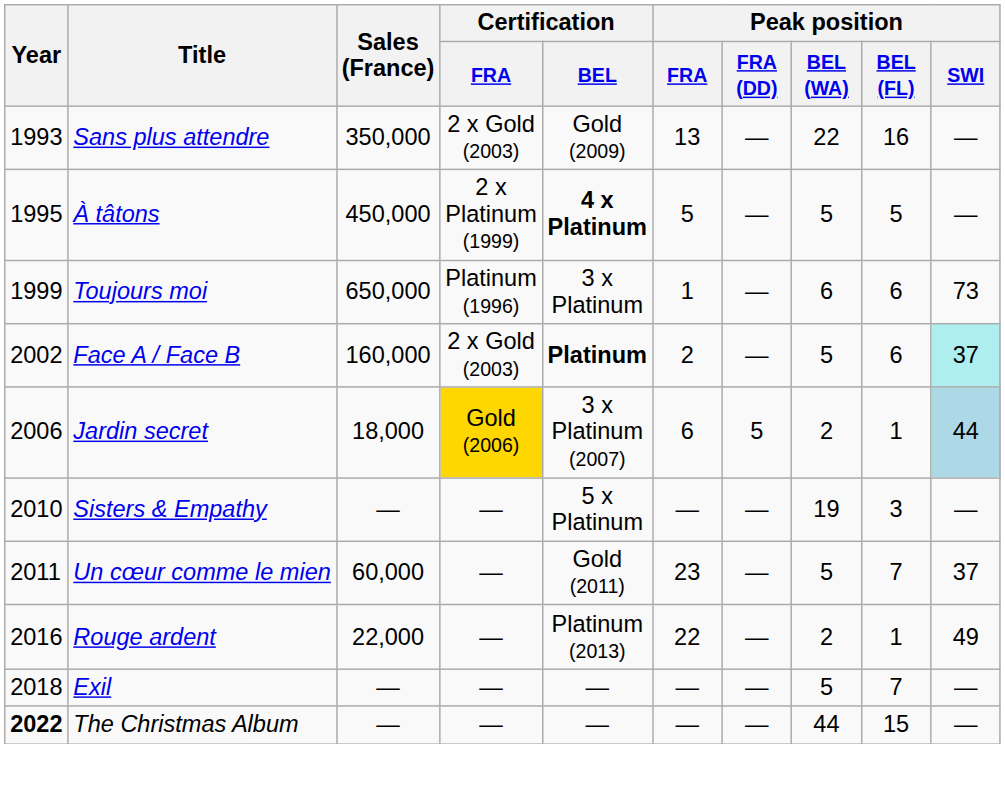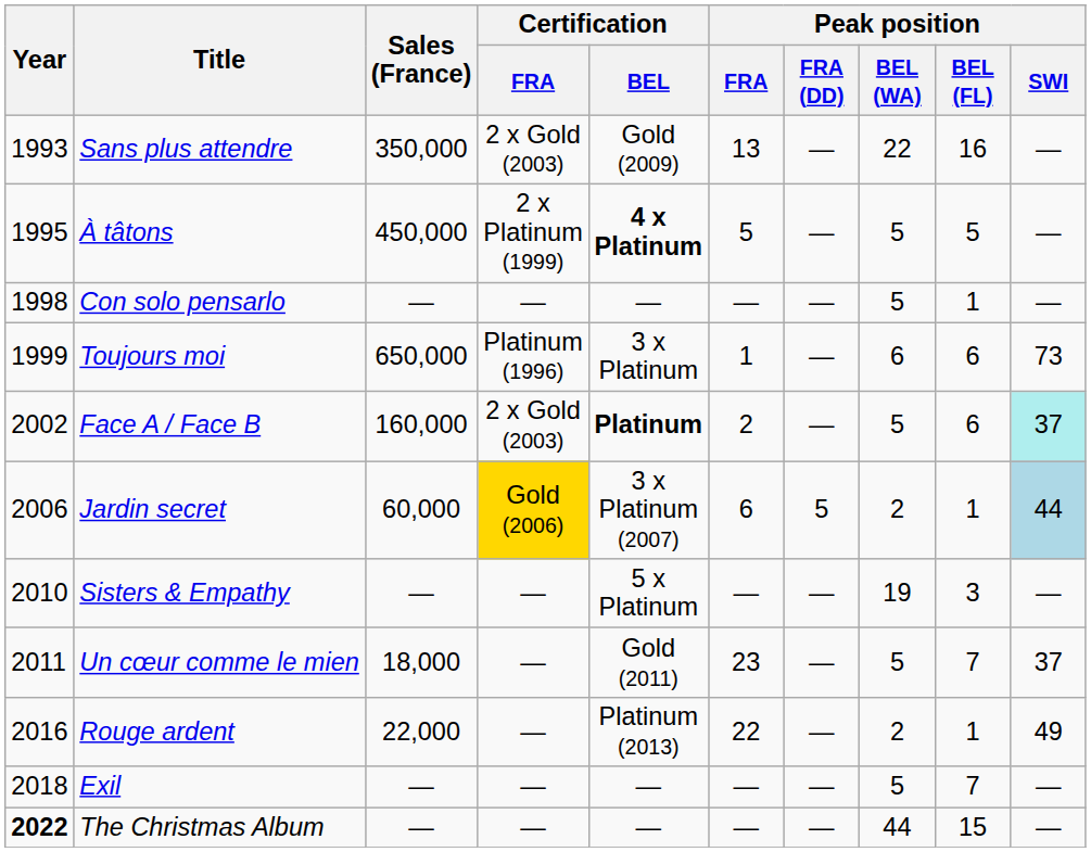 <table class="wikitable">
 <tr>
 <th rowspan="2">Year</th>
 <th rowspan="2">Title</th>
 <th rowspan="2">Sales<br>(France)</th>
 <th colspan="2">Certification</th>
 <th colspan="5">Peak position</th>
 </tr>
 <tr>
 <th width="40" align="center"><small><a href='#'>FRA</a></small></th>
 <th width="40" align="center"><small><a href='#'>BEL</a></small></th>
 <th width="40" align="center"><small><a href='#'>FRA</a></small></th>
 <th width="40" align="center"><small><a href='#'>FRA<br>(DD)</a></small></th>
 <th width="40" align="center"><small><a href='#'>BEL<br>(WA)</a></small></th>
 <th width="40" align="center"><small><a href='#'>BEL<br>(FL)</a></small></th>
 <th width="40" align="center"><small><a href='#'>SWI</a></small></th>
 </tr>
 <tr>
 <td>1993</td>
 <td><em><a href='#'>Sans plus attendre</a></em></td>
 <td align="center">350,000</td>
 <td align="center">2 x Gold <small>(2003)</small></td>
 <td align="center">Gold <small>(2009)</small></td>
 <td align="center">13</td>
 <td align="center">—</td>
 <td align="center">22</td>
 <td align="center">16</td>
 <td align="center">—</td>
 </tr>
 <tr>
 <td>1995</td>
 <td><em><a href='#'>À tâtons</a></em></td>
 <td align="center">450,000</td>
 <td align="center">2 x Platinum <small>(1999)</small></td>
 <td align="center"><strong>4 x Platinum</strong></td>
 <td align="center">5</td>
 <td align="center">—</td>
 <td align="center">5</td>
 <td align="center">5</td>
 <td align="center">—</td>
 </tr>
 <tr>
+<td>1998</td>
+<td><em><a href='#'>Con solo pensarlo</a></em></td>
+<td align="center">—</td>
+<td align="center">—</td>
+<td align="center">—</td>
+<td align="center">—</td>
+<td align="center">—</td>
+<td align="center">5</td>
+<td align="center">1</td>
+<td align="center">—</td>
+</tr>
+<tr>
 <td>1999</td>
 <td><em><a href='#'>Toujours moi</a></em></td>
 <td align="center">650,000</td>
 <td align="center">Platinum <small>(1996)</small></td>
 <td align="center">3 x Platinum</td>
 <td align="center">1</td>
 <td align="center">—</td>
 <td align="center">6</td>
 <td align="center">6</td>
 <td align="center">73</td>
 </tr>
 <tr>
 <td>2002</td>
 <td><em><a href='#'>Face A / Face B</a></em></td>
 <td align="center">160,000</td>
 <td align="center">2 x Gold <small>(2003)</small></td>
 <td align="center"><strong>Platinum</strong></td>
 <td align="center">2</td>
 <td align="center">—</td>
 <td align="center">5</td>
 <td align="center">6</td>
 <td align="center" style="background: paleturquoise;">37</td>
 </tr>
 <tr>
 <td>2006</td>
 <td><em><a href='#'>Jardin secret</a></em></td>
-<td align="center">18,000</td>
+<td align="center">60,000</td>
 <td align="center" style="background: gold;">Gold <small>(2006)</small></td>
 <td align="center">3 x Platinum <small>(2007)</small></td>
 <td align="center">6</td>
 <td align="center">5</td>
 <td align="center">2</td>
 <td align="center">1</td>
 <td align="center" style="background: lightblue;">44</td>
 </tr>
 <tr>
 <td>2010</td>
 <td><em><a href='#'>Sisters & Empathy</a></em></td>
 <td align="center">—</td>
 <td align="center">—</td>
 <td align="center">5 x Platinum</td>
 <td align="center">—</td>
 <td align="center">—</td>
 <td align="center">19</td>
 <td align="center">3</td>
 <td align="center">—</td>
 </tr>
 <tr>
 <td>2011</td>
 <td><em><a href='#'>Un cœur comme le mien</a></em></td>
-<td align="center">60,000</td>
+<td align="center">18,000</td>
 <td align="center">—</td>
 <td align="center">Gold <small>(2011)</small></td>
 <td align="center">23</td>
 <td align="center">—</td>
 <td align="center">5</td>
 <td align="center">7</td>
 <td align="center">37</td>
 </tr>
 <tr>
 <td>2016</td>
 <td><em><a href='#'>Rouge ardent</a></em></td>
 <td align="center">22,000</td>
 <td align="center">—</td>
 <td align="center">Platinum <small>(2013)</small></td>
 <td align="center">22</td>
 <td align="center">—</td>
 <td align="center">2</td>
 <td align="center">1</td>
 <td align="center">49</td>
 </tr>
 <tr>
 <td>2018</td>
 <td><em><a href='#'>Exil</a></em></td>
 <td align="center">—</td>
 <td align="center">—</td>
 <td align="center">—</td>
 <td align="center">—</td>
 <td align="center">—</td>
 <td align="center">5</td>
 <td align="center">7</td>
 <td align="center">—</td>
 </tr>
 <tr>
 <td><strong>2022</strong></td>
 <td><em>The Christmas Album</em></td>
 <td align="center">—</td>
 <td align="center">—</td>
 <td align="center">—</td>
 <td align="center">—</td>
 <td align="center">—</td>
 <td align="center">44</td>
 <td align="center">15</td>
 <td align="center">—</td>
 </tr>
 </table>
